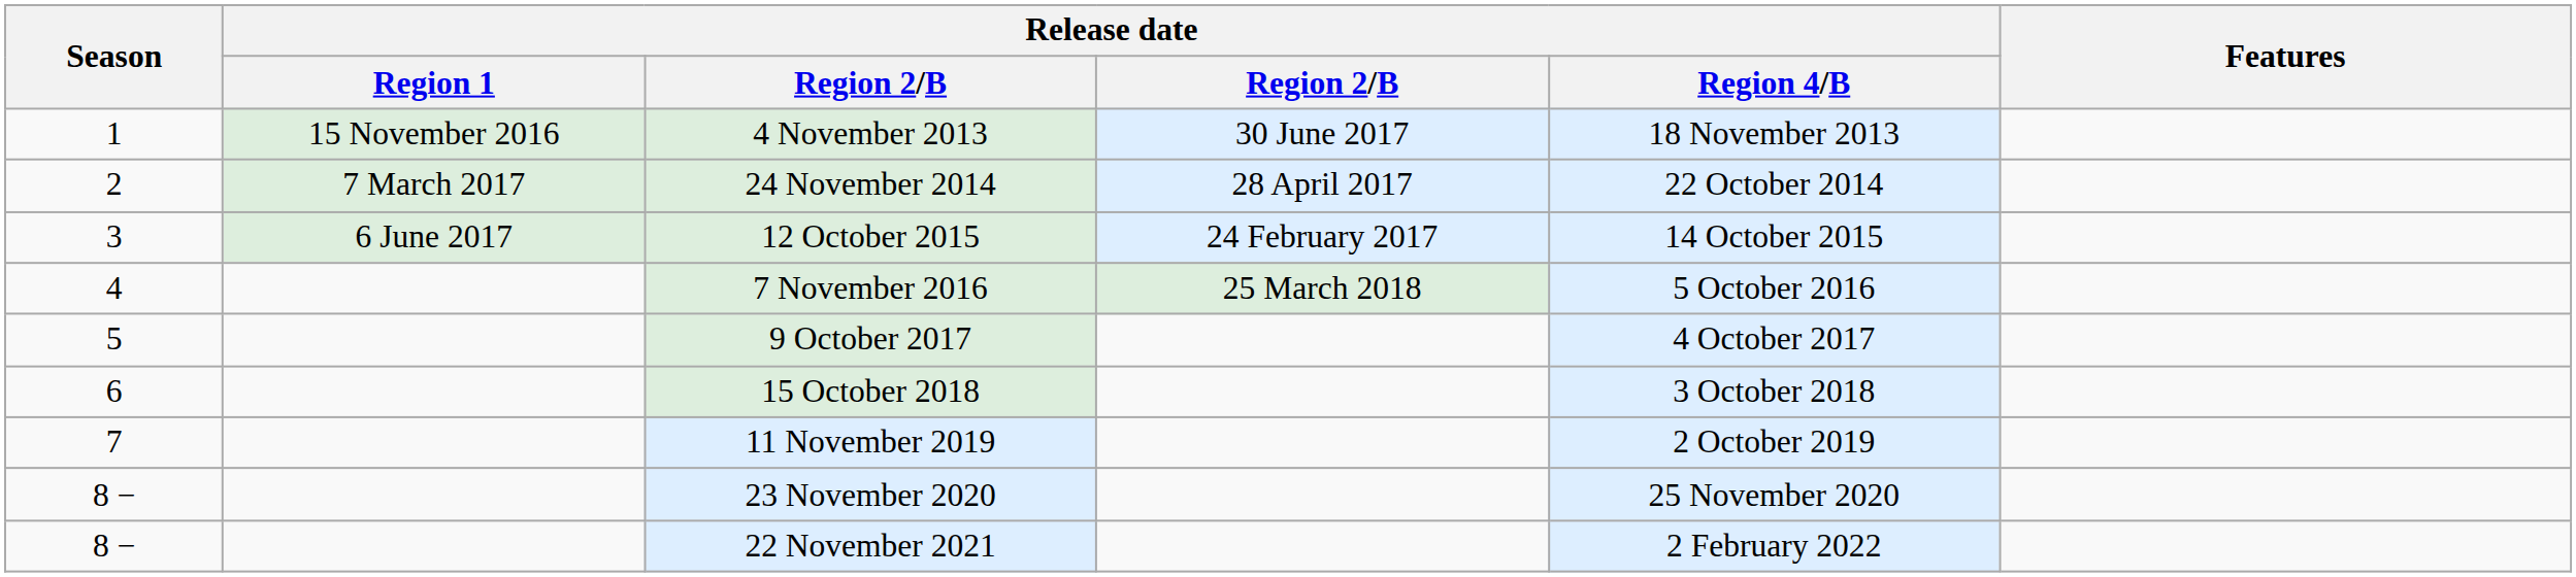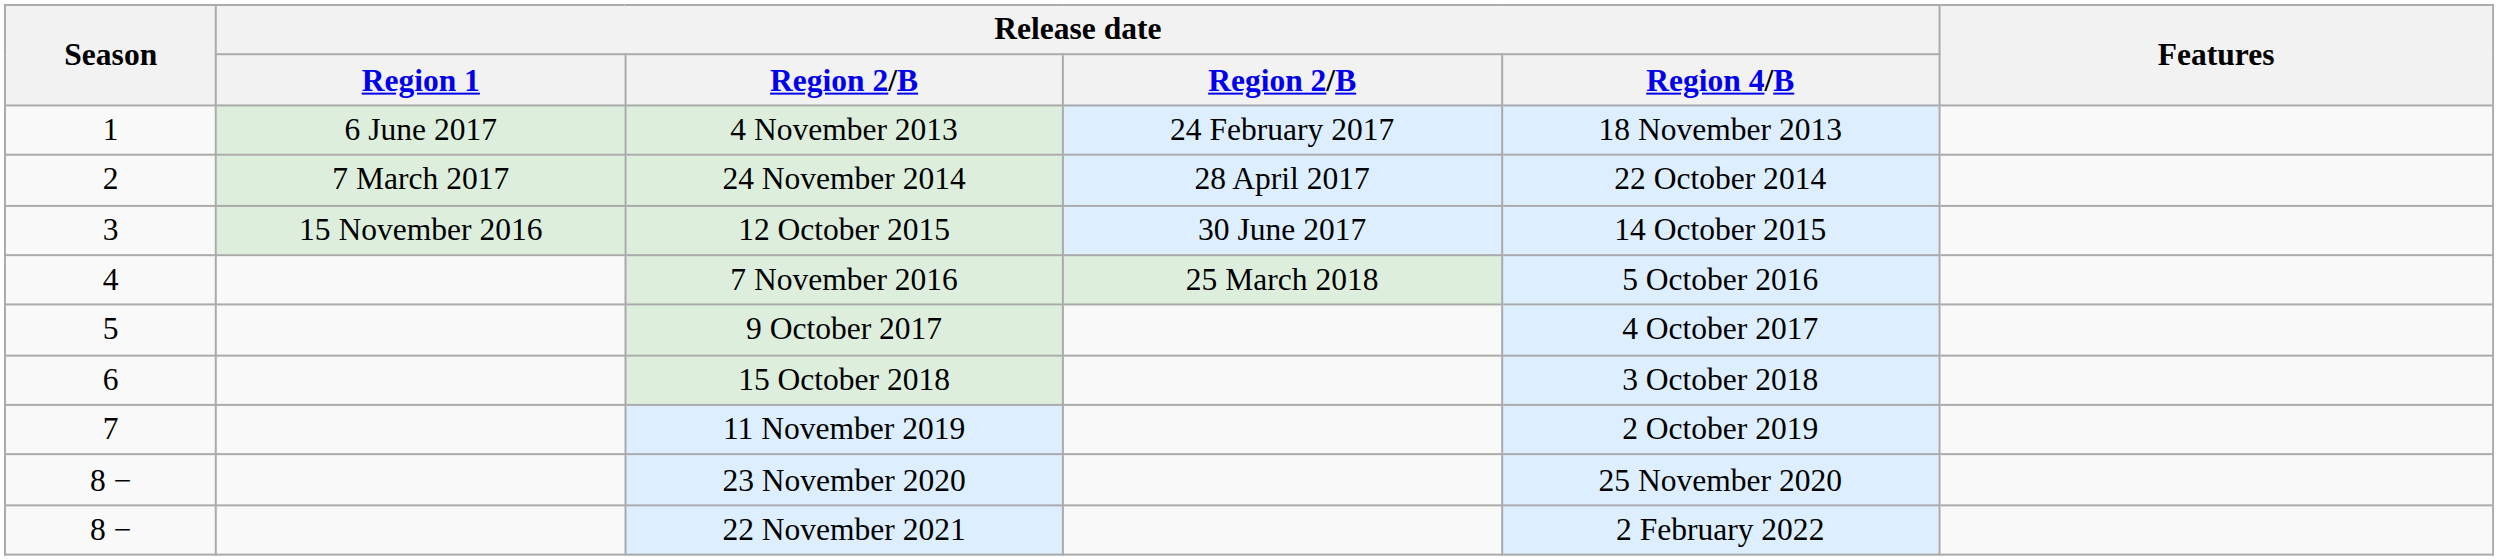 <table class="wikitable" style="width:100%; text-align:center;">
 <tr>
 <th width="100" rowspan="2">Season</th>
 <th colspan="4">Release date</th>
 <th rowspan="2">Features</th>
 </tr>
 <tr>
 <th width="200"><a href='#'>Region 1</a> </th>
 <th width="215"><a href='#'>Region 2</a>/<a href='#'>B</a> </th>
 <th width="215"><a href='#'>Region 2</a>/<a href='#'>B</a> </th>
 <th width="215"><a href='#'>Region 4</a>/<a href='#'>B</a> </th>
 </tr>
 <tr>
 <td>1</td>
-<td bgcolor="#DED">15 November 2016</td>
+<td bgcolor="#DED">6 June 2017</td>
 <td bgcolor="#DED">4 November 2013</td>
-<td bgcolor="#DEF">30 June 2017</td>
+<td bgcolor="#DEF">24 February 2017</td>
 <td bgcolor="#DEF">18 November 2013</td>
 <td><br></td>
 </tr>
 <tr>
 <td>2</td>
 <td bgcolor="#DED">7 March 2017</td>
 <td bgcolor="#DED">24 November 2014</td>
 <td bgcolor="#DEF">28 April 2017</td>
 <td bgcolor="#DEF">22 October 2014</td>
 <td><br></td>
 </tr>
 <tr>
 <td>3</td>
-<td bgcolor="#DED">6 June 2017</td>
+<td bgcolor="#DED">15 November 2016</td>
 <td bgcolor="#DED">12 October 2015</td>
-<td bgcolor="#DEF">24 February 2017</td>
+<td bgcolor="#DEF">30 June 2017</td>
 <td bgcolor="#DEF">14 October 2015</td>
 <td><br></td>
 </tr>
 <tr>
 <td>4</td>
 <td></td>
 <td bgcolor="#DED">7 November 2016</td>
 <td bgcolor="#DED">25 March 2018</td>
 <td bgcolor="#DEF">5 October 2016</td>
 <td><br></td>
 </tr>
 <tr>
 <td>5</td>
 <td></td>
 <td bgcolor="#DED">9 October 2017</td>
 <td></td>
 <td bgcolor="#DEF">4 October 2017</td>
 <td><br></td>
 </tr>
 <tr>
 <td>6</td>
 <td></td>
 <td bgcolor="#DED">15 October 2018</td>
 <td></td>
 <td bgcolor="#DEF">3 October 2018</td>
 <td><br></td>
 </tr>
 <tr>
 <td>7</td>
 <td></td>
 <td bgcolor="#DEF">11 November 2019</td>
 <td></td>
 <td bgcolor="#DEF">2 October 2019</td>
 <td></td>
 </tr>
 <tr>
 <td>8 − </td>
 <td></td>
 <td bgcolor="#DEF">23 November 2020</td>
 <td></td>
 <td bgcolor="#DEF">25 November 2020</td>
 <td></td>
 </tr>
 <tr>
 <td>8 − </td>
 <td></td>
 <td bgcolor="#DEF">22 November 2021</td>
 <td></td>
 <td bgcolor="#DEF">2 February 2022</td>
 <td></td>
 </tr>
 </table>
